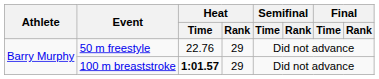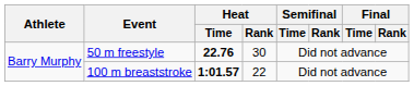 <table class=wikitable style="font-size:90%">
 <tr>
 <th rowspan="2">Athlete</th>
 <th rowspan="2">Event</th>
 <th colspan="2">Heat</th>
 <th colspan="2">Semifinal</th>
 <th colspan="2">Final</th>
 </tr>
 <tr style="font-size:95%">
 <th>Time</th>
 <th>Rank</th>
 <th>Time</th>
 <th>Rank</th>
 <th>Time</th>
 <th>Rank</th>
 </tr>
 <tr align=center>
 <td align=left rowspan=2><a href='#'>Barry Murphy</a></td>
 <td align=left><a href='#'>50 m freestyle</a></td>
-<td>22.76</td>
-<td>29</td>
+<td><strong>22.76</strong></td>
+<td>30</td>
 <td colspan=4>Did not advance</td>
 </tr>
 <tr align=center>
 <td align=left><a href='#'>100 m breaststroke</a></td>
 <td><strong>1:01.57</strong></td>
-<td>29</td>
+<td>22</td>
 <td colspan=4>Did not advance</td>
 </tr>
 </table>
